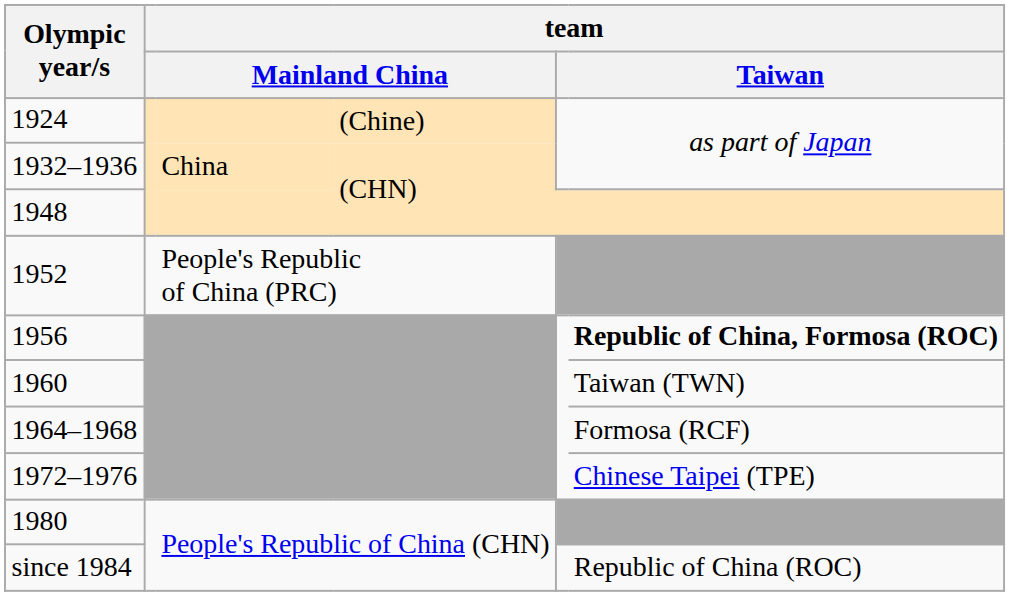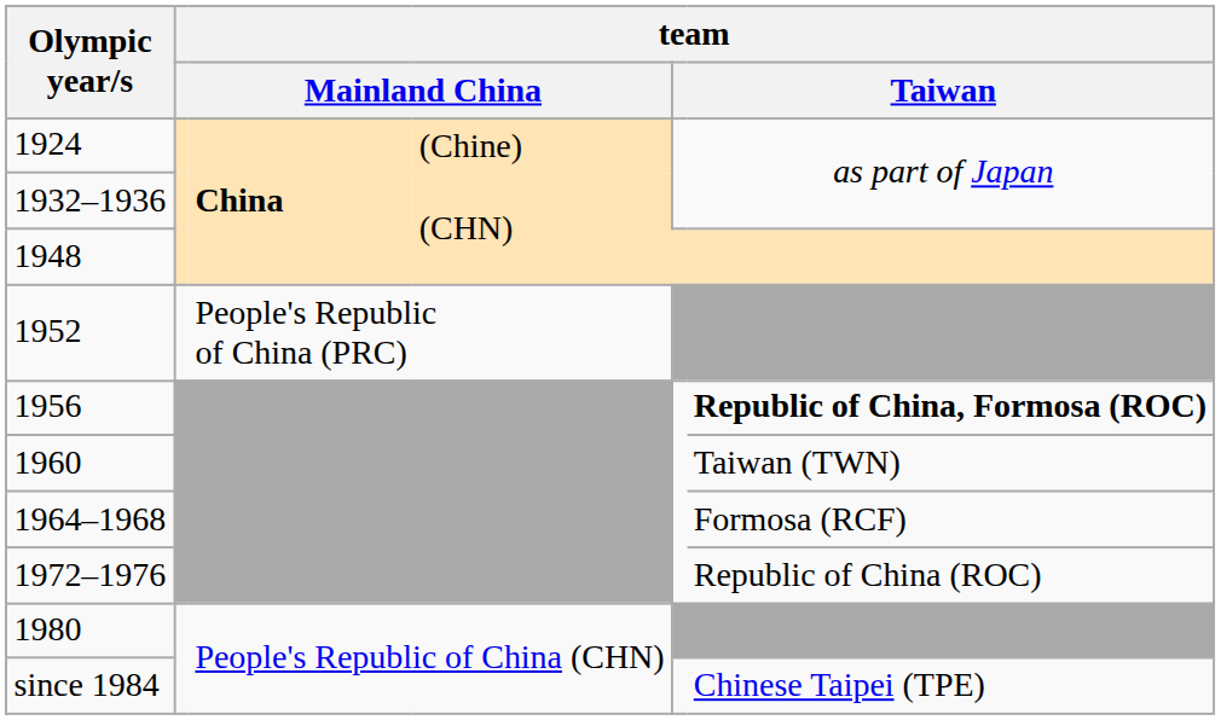 <table class = wikitable  style = text-align:left;font-size:90%>
 <tr>
 <th rowspan = 2>Olympic<br>year/s</th>
 <th colspan = 5>team</th>
 </tr>
 <tr>
 <th colspan = 3><a href='#'>Mainland China</a></th>
 <th colspan = 2><a href='#'>Taiwan</a></th>
 </tr>
 <tr>
 <td>1924</td>
 <td style = "text-align:center; border-style: none none none none; background:moccasin"></td>
 <td style = "border-style: none none none none; background:moccasin"></td>
 <td style = "border-style: none none none none; background:moccasin">(Chine)</td>
 <td colspan = 2 rowspan = 2 style = text-align:center><em>as part of  <a href='#'>Japan</a></em></td>
 </tr>
 <tr>
 <td>1932–1936</td>
 <td rowspan = 2 style = "text-align:center; border-style: none none none none; background:moccasin"></td>
-<td style = "border-style: none none none none; background:moccasin">China</td>
+<td style = "border-style: none none none none; background:moccasin"><strong>China</strong></td>
 <td rowspan = 2 style = "border-style: none none none none; background:moccasin">(CHN)</td>
 </tr>
 <tr>
 <td>1948</td>
 <td colspan = 5 style = "border-style: none none none none; background:moccasin"></td>
 </tr>
 <tr>
 <td>1952</td>
 <td style = "text-align:center; border-style: solid none solid solid"></td>
 <td colspan = 2 style = "border-style: solid solid solid none">People's Republic<br>of China (PRC)</td>
 <td colspan = 2 style =  background:darkgray></td>
 </tr>
 <tr>
 <td>1956</td>
 <td colspan = 3 rowspan = 4 style = background:darkgray></td>
 <td rowspan = 4 style = "border-style: none none none none"></td>
 <td style = "text-align:center; border-style: solid solid solid none"><strong>Republic of China, Formosa (ROC)</strong></td>
 </tr>
 <tr>
 <td>1960</td>
 <td style = "border-style: solid solid solid none">Taiwan (TWN)</td>
 </tr>
 <tr>
 <td>1964–1968</td>
 <td style = "border-style: solid solid solid none">Formosa (RCF)</td>
 </tr>
 <tr>
 <td>1972–1976</td>
-<td style = "border-style: solid solid none none"><a href='#'>Chinese Taipei</a> (TPE)</td>
+<td style = "border-style: solid solid solid none">Republic of China (ROC)</td>
 </tr>
 <tr>
 <td>1980</td>
 <td rowspan = 2 style = "text-align:center; border-style: none none none none"></td>
 <td colspan = 2 rowspan = 2 style = "border-style: none none none none"><a href='#'>People's Republic of China</a> (CHN)</td>
 <td colspan = 2 style =  background:darkgray></td>
 </tr>
 <tr>
 <td>since 1984</td>
 <td style = "text-align:center; border-style: none none solid solid"></td>
-<td style = "border-style: solid solid solid none">Republic of China (ROC)</td>
+<td style = "border-style: solid solid none none"><a href='#'>Chinese Taipei</a> (TPE)</td>
 </tr>
 </table>
